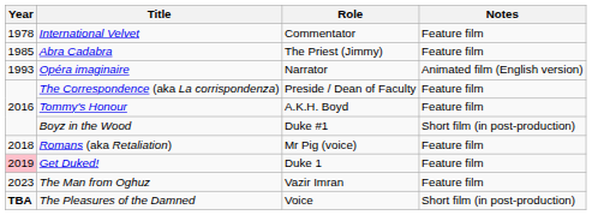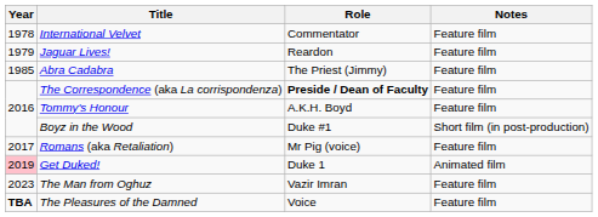 <table class="wikitable">
 <tr>
 <th>Year</th>
 <th>Title</th>
 <th>Role</th>
 <th>Notes</th>
 </tr>
 <tr>
 <td>1978</td>
 <td><em><a href='#'>International Velvet</a></em></td>
 <td>Commentator</td>
 <td>Feature film</td>
 </tr>
 <tr>
+<td>1979</td>
+<td><em><a href='#'>Jaguar Lives!</a></em></td>
+<td>Reardon</td>
+<td>Feature film</td>
+</tr>
+<tr>
 <td>1985</td>
 <td><em><a href='#'>Abra Cadabra</a></em></td>
 <td>The Priest (Jimmy)</td>
 <td>Feature film</td>
 </tr>
 <tr>
-<td>1993</td>
-<td><em><a href='#'>Opéra imaginaire</a></em></td>
-<td>Narrator</td>
-<td>Animated film (English version)</td>
-</tr>
-<tr>
 <td rowspan="3">2016</td>
 <td><em><a href='#'>The Correspondence</a></em> (aka <em>La corrispondenza</em>)</td>
-<td>Preside / Dean of Faculty</td>
+<td><strong>Preside / Dean of Faculty</strong></td>
 <td>Feature film</td>
 </tr>
 <tr>
 <td><em><a href='#'>Tommy's Honour</a></em></td>
 <td>A.K.H. Boyd</td>
 <td>Feature film</td>
 </tr>
 <tr>
 <td><em>Boyz in the Wood</em></td>
 <td>Duke #1</td>
 <td>Short film (in post-production)</td>
 </tr>
 <tr>
-<td>2018</td>
+<td>2017</td>
 <td><em><a href='#'>Romans</a></em> (aka <em>Retaliation</em>)</td>
 <td>Mr Pig (voice)</td>
 <td>Feature film</td>
 </tr>
 <tr>
 <td style="background: pink;">2019</td>
 <td><em><a href='#'>Get Duked!</a></em></td>
 <td>Duke 1</td>
-<td>Feature film</td>
+<td>Animated film</td>
 </tr>
 <tr>
 <td>2023</td>
 <td><em>The Man from Oghuz</em></td>
 <td>Vazir Imran</td>
 <td>Feature film</td>
 </tr>
 <tr>
 <td><strong>TBA</strong></td>
 <td><em>The Pleasures of the Damned</em></td>
 <td>Voice</td>
-<td>Short film (in post-production)</td>
+<td>Feature film</td>
 </tr>
 </table>
